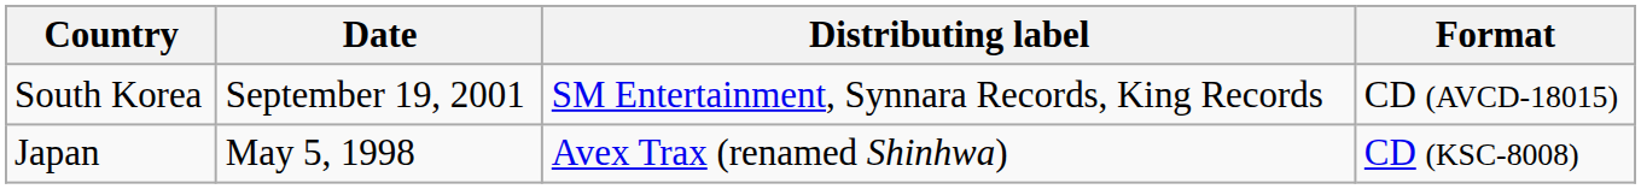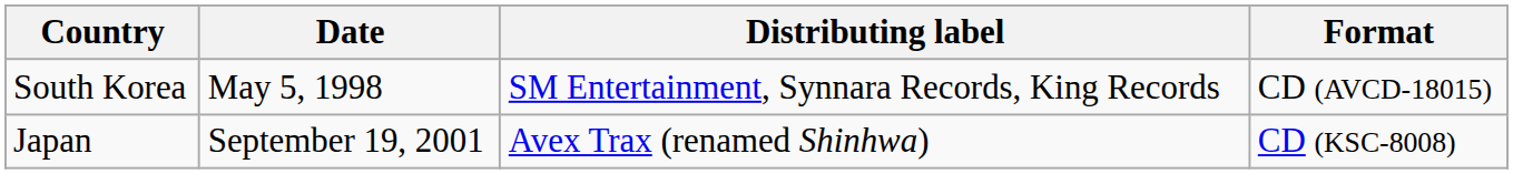 <table class="wikitable" style="width:700px">
 <tr>
 <th>Country</th>
 <th>Date</th>
 <th>Distributing label</th>
 <th>Format</th>
 </tr>
 <tr>
 <td>South Korea</td>
-<td>September 19, 2001</td>
+<td>May 5, 1998</td>
 <td><a href='#'>SM Entertainment</a>, Synnara Records, King Records</td>
 <td>CD <small>(AVCD-18015)</small></td>
 </tr>
 <tr>
 <td>Japan</td>
-<td>May 5, 1998</td>
+<td>September 19, 2001</td>
 <td><a href='#'>Avex Trax</a> (renamed <em>Shinhwa</em>)</td>
 <td><a href='#'>CD</a> <small>(KSC-8008)</small></td>
 </tr>
 </table>
